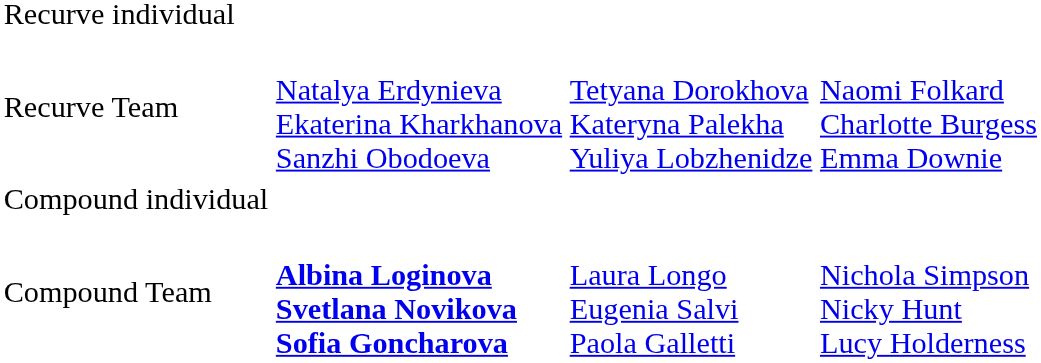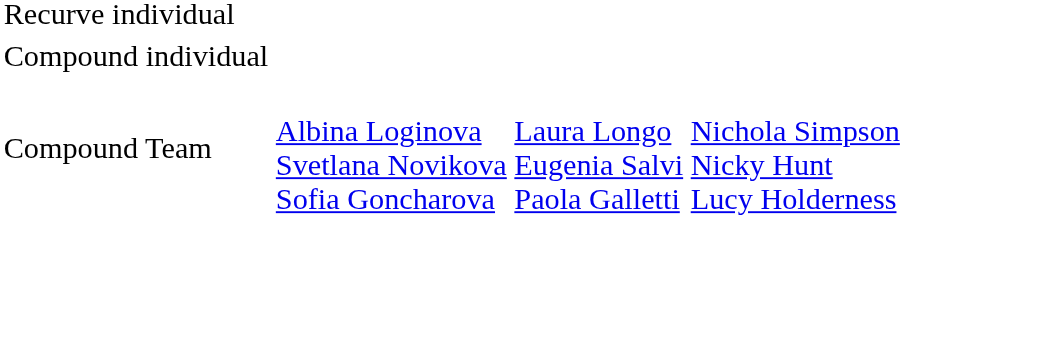 <table>
 <tr>
 <td>Recurve individual</td>
 <td></td>
 <td></td>
 <td></td>
-</tr>
-<tr>
-<td>Recurve Team</td>
-<td><br><a href='#'>Natalya Erdynieva</a><br><a href='#'>Ekaterina Kharkhanova</a><br><a href='#'>Sanzhi Obodoeva</a></td>
-<td><br><a href='#'>Tetyana Dorokhova</a><br><a href='#'>Kateryna Palekha</a><br><a href='#'>Yuliya Lobzhenidze</a></td>
-<td><br><a href='#'>Naomi Folkard</a><br><a href='#'>Charlotte Burgess</a><br><a href='#'>Emma Downie</a></td>
 </tr>
 <tr>
 <td>Compound individual</td>
 <td></td>
 <td></td>
 <td></td>
 </tr>
 <tr>
 <td>Compound Team</td>
-<td><strong><br><a href='#'>Albina Loginova</a><br><a href='#'>Svetlana Novikova</a><br><a href='#'>Sofia Goncharova</a></strong></td>
+<td><br><a href='#'>Albina Loginova</a><br><a href='#'>Svetlana Novikova</a><br><a href='#'>Sofia Goncharova</a></td>
 <td><br><a href='#'>Laura Longo</a><br><a href='#'>Eugenia Salvi</a><br><a href='#'>Paola Galletti</a></td>
 <td><br><a href='#'>Nichola Simpson</a><br><a href='#'>Nicky Hunt</a><br><a href='#'>Lucy Holderness</a></td>
 </tr>
 </table>
